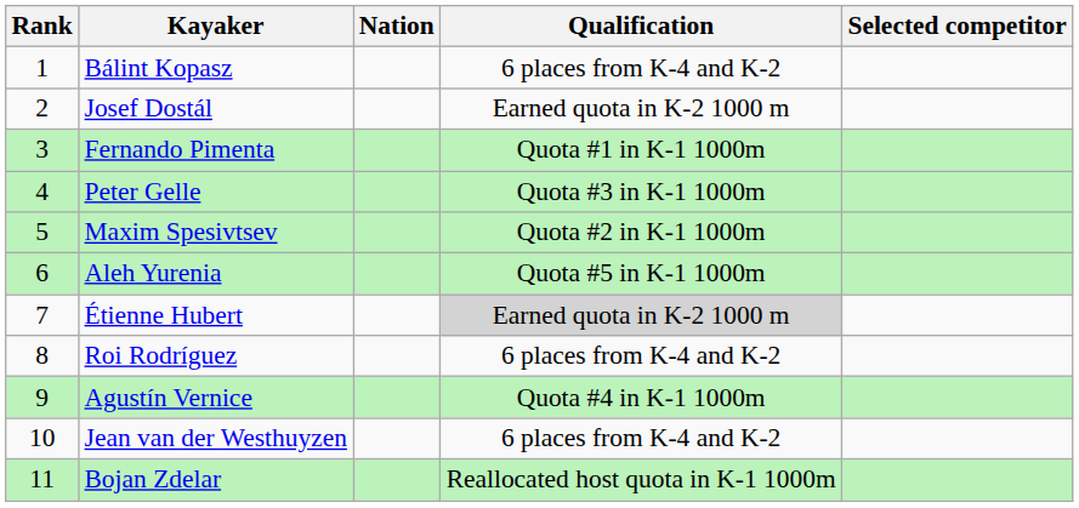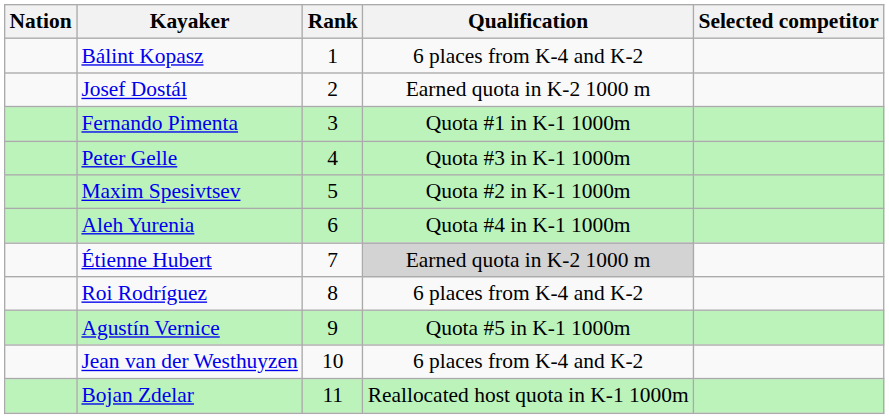 <table class="wikitable" style="text-align:center">
 <tr>
+<th>Nation</th>
+<th>Kayaker</th>
 <th>Rank</th>
-<th>Kayaker</th>
-<th>Nation</th>
 <th>Qualification</th>
 <th>Selected competitor</th>
 </tr>
 <tr>
+<td align="left"></td>
+<td align="left"><a href='#'>Bálint Kopasz</a></td>
 <td>1</td>
-<td align="left"><a href='#'>Bálint Kopasz</a></td>
-<td align="left"></td>
 <td>6 places from K-4 and K-2</td>
 <td></td>
 </tr>
 <tr>
+<td align="left"></td>
+<td align="left"><a href='#'>Josef Dostál</a></td>
 <td>2</td>
-<td align="left"><a href='#'>Josef Dostál</a></td>
-<td align="left"></td>
 <td>Earned quota in K-2 1000 m</td>
 <td></td>
 </tr>
 <tr bgcolor=bbf3bb>
+<td align="left"></td>
+<td align="left"><a href='#'>Fernando Pimenta</a></td>
 <td>3</td>
-<td align="left"><a href='#'>Fernando Pimenta</a></td>
-<td align="left"></td>
 <td>Quota #1 in K-1 1000m</td>
 <td></td>
 </tr>
 <tr bgcolor=bbf3bb>
+<td align="left"></td>
+<td align="left"><a href='#'>Peter Gelle</a></td>
 <td>4</td>
-<td align="left"><a href='#'>Peter Gelle</a></td>
-<td align="left"></td>
 <td>Quota #3 in K-1 1000m</td>
 <td></td>
 </tr>
 <tr bgcolor=bbf3bb>
+<td align="left"></td>
+<td align="left"><a href='#'>Maxim Spesivtsev</a></td>
 <td>5</td>
-<td align="left"><a href='#'>Maxim Spesivtsev</a></td>
-<td align="left"></td>
 <td>Quota #2 in K-1 1000m</td>
 <td></td>
 </tr>
 <tr bgcolor=bbf3bb>
+<td align="left"></td>
+<td align="left"><a href='#'>Aleh Yurenia</a></td>
 <td>6</td>
-<td align="left"><a href='#'>Aleh Yurenia</a></td>
+<td>Quota #4 in K-1 1000m</td>
+<td></td>
+</tr>
+<tr>
 <td align="left"></td>
+<td align="left"><a href='#'>Étienne Hubert</a></td>
+<td>7</td>
+<td style="background: lightgrey;">Earned quota in K-2 1000 m</td>
+<td></td>
+</tr>
+<tr>
+<td align="left"></td>
+<td align="left"><a href='#'>Roi Rodríguez</a></td>
+<td>8</td>
+<td>6 places from K-4 and K-2</td>
+<td></td>
+</tr>
+<tr bgcolor=bbf3bb>
+<td align="left"></td>
+<td align="left"><a href='#'>Agustín Vernice</a></td>
+<td>9</td>
 <td>Quota #5 in K-1 1000m</td>
 <td></td>
 </tr>
 <tr>
-<td>7</td>
-<td align="left"><a href='#'>Étienne Hubert</a></td>
 <td align="left"></td>
-<td style="background: lightgrey;">Earned quota in K-2 1000 m</td>
-<td></td>
-</tr>
-<tr>
-<td>8</td>
-<td align="left"><a href='#'>Roi Rodríguez</a></td>
-<td align="left"></td>
+<td align="left"><a href='#'>Jean van der Westhuyzen</a></td>
+<td>10</td>
 <td>6 places from K-4 and K-2</td>
 <td></td>
 </tr>
 <tr bgcolor=bbf3bb>
-<td>9</td>
-<td align="left"><a href='#'>Agustín Vernice</a></td>
 <td align="left"></td>
-<td>Quota #4 in K-1 1000m</td>
-<td></td>
-</tr>
-<tr>
-<td>10</td>
-<td align="left"><a href='#'>Jean van der Westhuyzen</a></td>
-<td align="left"></td>
-<td>6 places from K-4 and K-2</td>
-<td></td>
-</tr>
-<tr bgcolor=bbf3bb>
+<td align="left"><a href='#'>Bojan Zdelar</a></td>
 <td>11</td>
-<td align="left"><a href='#'>Bojan Zdelar</a></td>
-<td align="left"></td>
 <td>Reallocated host quota in K-1 1000m</td>
 <td></td>
 </tr>
 </table>
